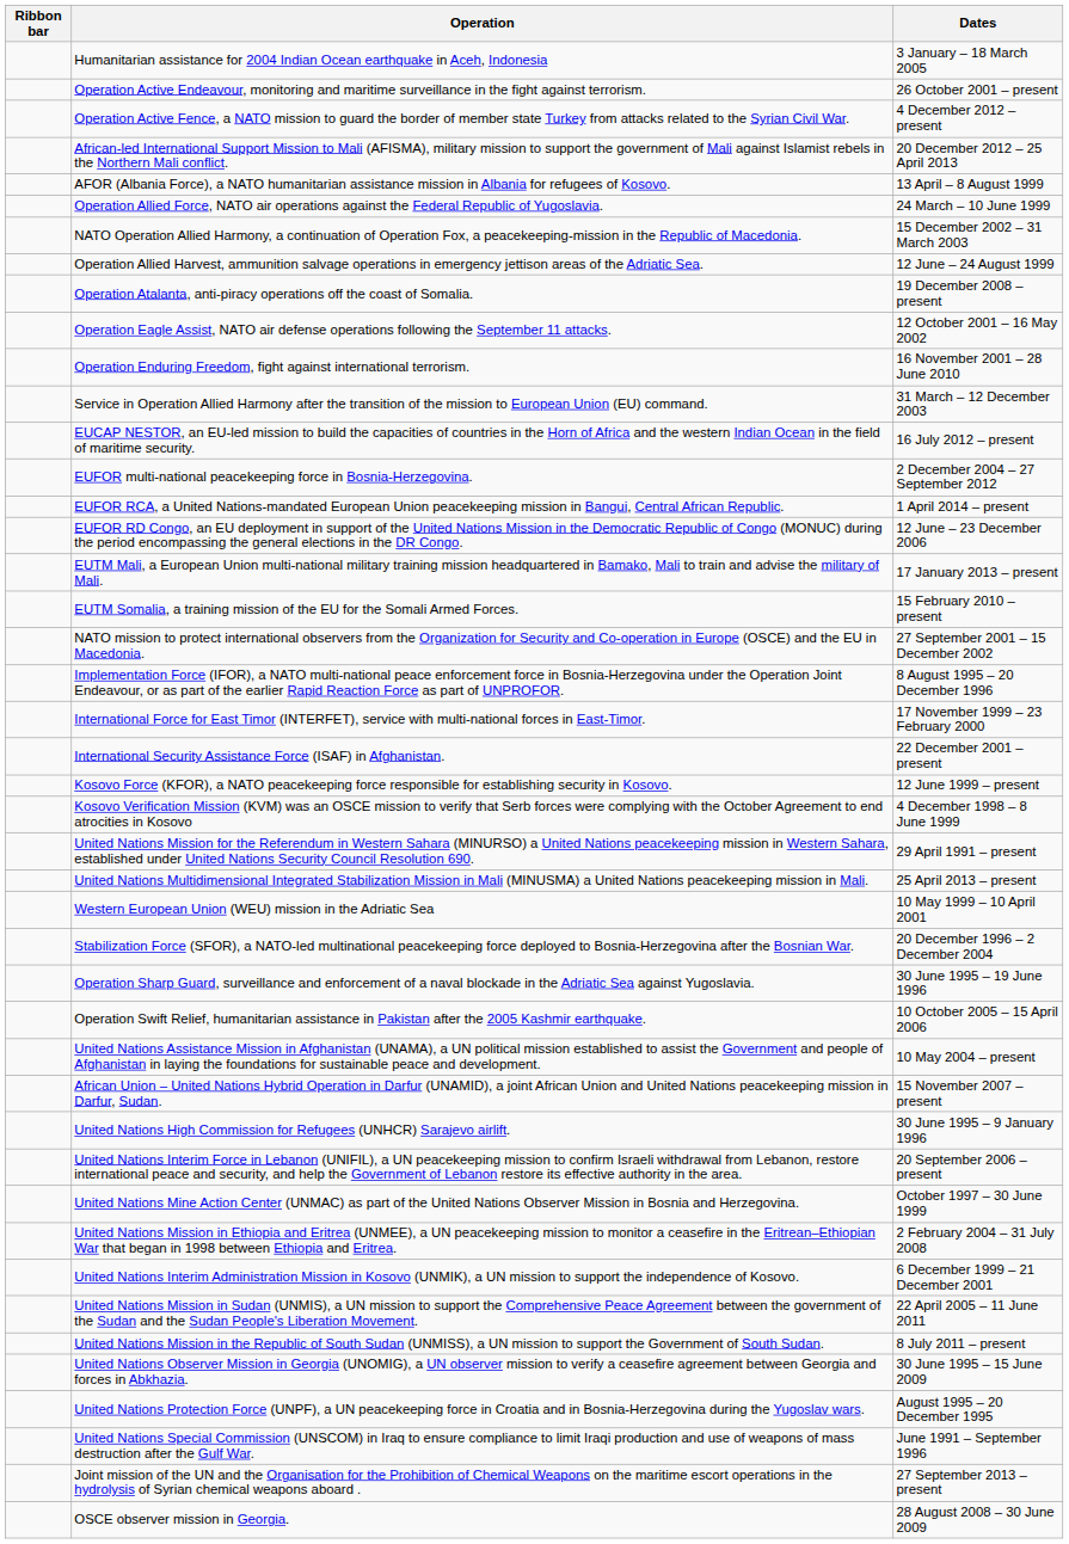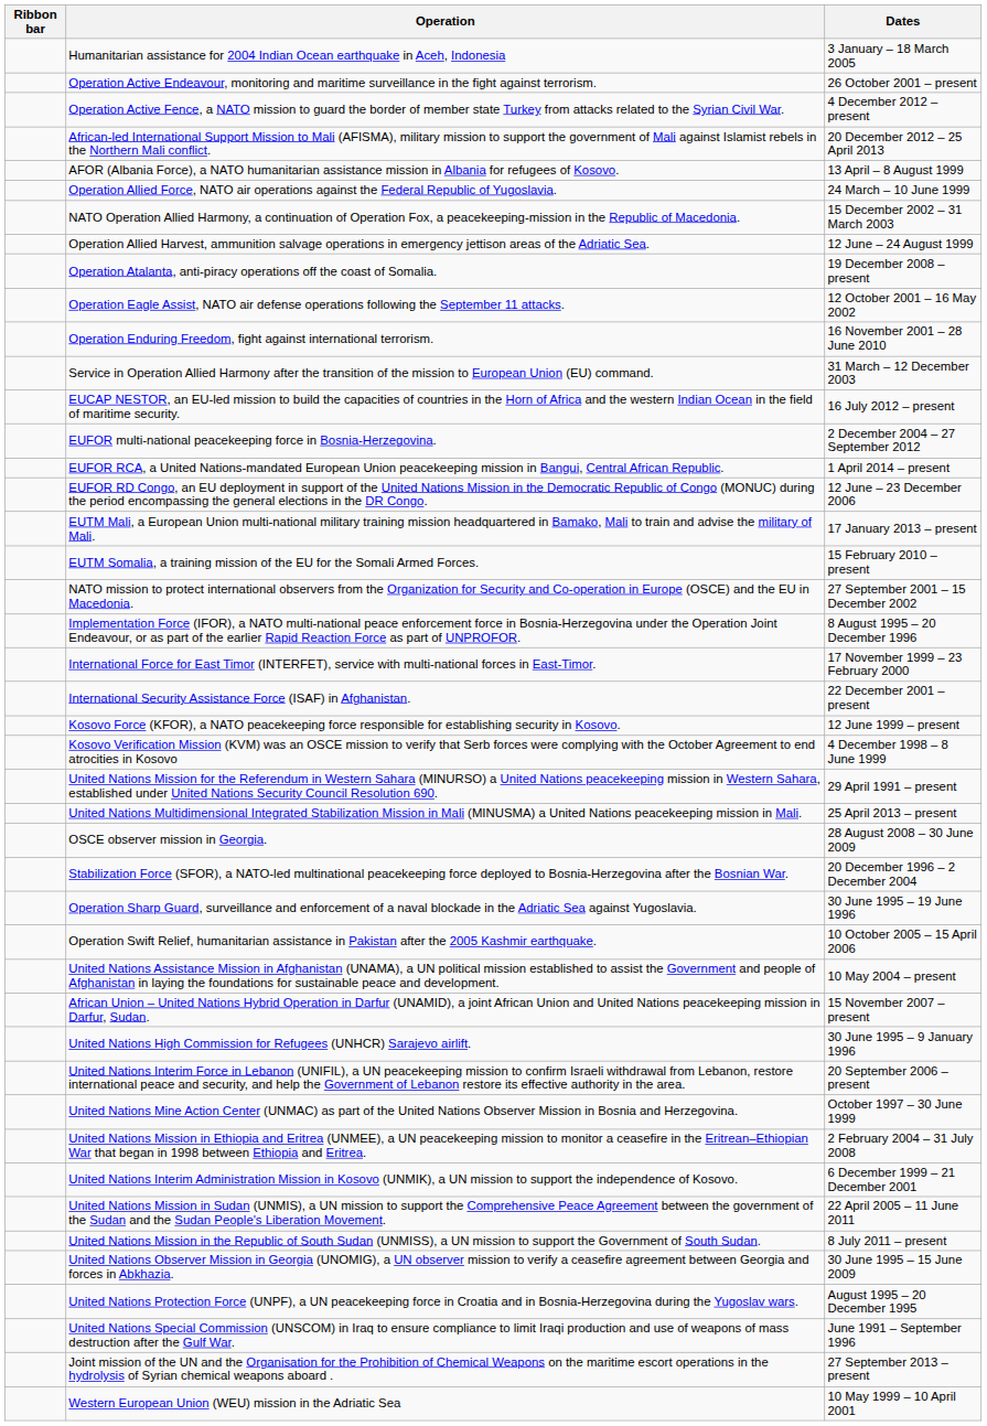 <table class="wikitable">
 <tr>
 <th>Ribbon bar</th>
 <th>Operation</th>
 <th>Dates</th>
 </tr>
 <tr>
 <td></td>
 <td>Humanitarian assistance for <a href='#'>2004 Indian Ocean earthquake</a> in <a href='#'>Aceh</a>, <a href='#'>Indonesia</a></td>
 <td>3 January – 18 March 2005</td>
 </tr>
 <tr>
 <td></td>
 <td><a href='#'>Operation Active Endeavour</a>, monitoring and maritime surveillance in the fight against terrorism.</td>
 <td>26 October 2001 – present</td>
 </tr>
 <tr>
 <td></td>
 <td><a href='#'>Operation Active Fence</a>, a <a href='#'>NATO</a> mission to guard the border of member state <a href='#'>Turkey</a> from attacks related to the <a href='#'>Syrian Civil War</a>.</td>
 <td>4 December 2012 – present</td>
 </tr>
 <tr>
 <td></td>
 <td><a href='#'>African-led International Support Mission to Mali</a> (AFISMA), military mission to support the government of <a href='#'>Mali</a> against Islamist rebels in the <a href='#'>Northern Mali conflict</a>.</td>
 <td>20 December 2012 – 25 April 2013</td>
 </tr>
 <tr>
 <td></td>
 <td>AFOR (Albania Force), a NATO humanitarian assistance mission in <a href='#'>Albania</a> for refugees of <a href='#'>Kosovo</a>.</td>
 <td>13 April – 8 August 1999</td>
 </tr>
 <tr>
 <td></td>
 <td><a href='#'>Operation Allied Force</a>, NATO air operations against the <a href='#'>Federal Republic of Yugoslavia</a>.</td>
 <td>24 March – 10 June 1999</td>
 </tr>
 <tr>
 <td></td>
 <td>NATO Operation Allied Harmony, a continuation of Operation Fox, a peacekeeping-mission in the <a href='#'>Republic of Macedonia</a>.</td>
 <td>15 December 2002 – 31 March 2003</td>
 </tr>
 <tr>
 <td></td>
 <td>Operation Allied Harvest, ammunition salvage operations in emergency jettison areas of the <a href='#'>Adriatic Sea</a>.</td>
 <td>12 June – 24 August 1999</td>
 </tr>
 <tr>
 <td></td>
 <td><a href='#'>Operation Atalanta</a>, anti-piracy operations off the coast of Somalia.</td>
 <td>19 December 2008 – present</td>
 </tr>
 <tr>
 <td></td>
 <td><a href='#'>Operation Eagle Assist</a>, NATO air defense operations following the <a href='#'>September 11 attacks</a>.</td>
 <td>12 October 2001 – 16 May 2002</td>
 </tr>
 <tr>
 <td></td>
 <td><a href='#'>Operation Enduring Freedom</a>, fight against international terrorism.</td>
 <td>16 November 2001 – 28 June 2010</td>
 </tr>
 <tr>
 <td></td>
 <td>Service in Operation Allied Harmony after the transition of the mission to <a href='#'>European Union</a> (EU) command.</td>
 <td>31 March – 12 December 2003</td>
 </tr>
 <tr>
 <td></td>
 <td><a href='#'>EUCAP NESTOR</a>, an EU-led mission to build the capacities of countries in the <a href='#'>Horn of Africa</a> and the western <a href='#'>Indian Ocean</a> in the field of maritime security.</td>
 <td>16 July 2012 – present</td>
 </tr>
 <tr>
 <td></td>
 <td><a href='#'>EUFOR</a> multi-national peacekeeping force in <a href='#'>Bosnia-Herzegovina</a>.</td>
 <td>2 December 2004 – 27 September 2012</td>
 </tr>
 <tr>
 <td></td>
 <td><a href='#'>EUFOR RCA</a>, a United Nations-mandated European Union peacekeeping mission in <a href='#'>Bangui</a>, <a href='#'>Central African Republic</a>.</td>
 <td>1 April 2014 – present</td>
 </tr>
 <tr>
 <td></td>
 <td><a href='#'>EUFOR RD Congo</a>, an EU deployment in support of the <a href='#'>United Nations Mission in the Democratic Republic of Congo</a> (MONUC) during the period encompassing the general elections in the <a href='#'>DR Congo</a>.</td>
 <td>12 June – 23 December 2006</td>
 </tr>
 <tr>
 <td></td>
 <td><a href='#'>EUTM Mali</a>, a European Union multi-national military training mission headquartered in <a href='#'>Bamako</a>, <a href='#'>Mali</a> to train and advise the <a href='#'>military of Mali</a>.</td>
 <td>17 January 2013 – present</td>
 </tr>
 <tr>
 <td></td>
 <td><a href='#'>EUTM Somalia</a>, a training mission of the EU for the Somali Armed Forces.</td>
 <td>15 February 2010 – present</td>
 </tr>
 <tr>
 <td></td>
 <td>NATO mission to protect international observers from the <a href='#'>Organization for Security and Co-operation in Europe</a> (OSCE) and the EU in <a href='#'>Macedonia</a>.</td>
 <td>27 September 2001 – 15 December 2002</td>
 </tr>
 <tr>
 <td></td>
 <td><a href='#'>Implementation Force</a> (IFOR), a NATO multi-national peace enforcement force in Bosnia-Herzegovina under the Operation Joint Endeavour, or as part of the earlier <a href='#'>Rapid Reaction Force</a> as part of <a href='#'>UNPROFOR</a>.</td>
 <td>8 August 1995 – 20 December 1996</td>
 </tr>
 <tr>
 <td></td>
 <td><a href='#'>International Force for East Timor</a> (INTERFET), service with multi-national forces in <a href='#'>East-Timor</a>.</td>
 <td>17 November 1999 – 23 February 2000</td>
 </tr>
 <tr>
 <td></td>
 <td><a href='#'>International Security Assistance Force</a> (ISAF) in <a href='#'>Afghanistan</a>.</td>
 <td>22 December 2001 – present</td>
 </tr>
 <tr>
 <td></td>
 <td><a href='#'>Kosovo Force</a> (KFOR), a NATO peacekeeping force responsible for establishing security in <a href='#'>Kosovo</a>.</td>
 <td>12 June 1999 – present</td>
 </tr>
 <tr>
 <td></td>
 <td><a href='#'>Kosovo Verification Mission</a> (KVM) was an OSCE mission to verify that Serb forces were complying with the October Agreement to end atrocities in Kosovo</td>
 <td>4 December 1998 – 8 June 1999</td>
 </tr>
 <tr>
 <td></td>
 <td><a href='#'>United Nations Mission for the Referendum in Western Sahara</a> (MINURSO) a <a href='#'>United Nations peacekeeping</a> mission in <a href='#'>Western Sahara</a>, established under <a href='#'>United Nations Security Council Resolution 690</a>.</td>
 <td>29 April 1991 – present</td>
 </tr>
 <tr>
 <td></td>
 <td><a href='#'>United Nations Multidimensional Integrated Stabilization Mission in Mali</a> (MINUSMA) a United Nations peacekeeping mission in <a href='#'>Mali</a>.</td>
 <td>25 April 2013 – present</td>
 </tr>
 <tr>
 <td></td>
-<td><a href='#'>Western European Union</a> (WEU) mission in the Adriatic Sea</td>
-<td>10 May 1999 – 10 April 2001</td>
+<td>OSCE observer mission in <a href='#'>Georgia</a>.</td>
+<td>28 August 2008 – 30 June 2009</td>
 </tr>
 <tr>
 <td></td>
 <td><a href='#'>Stabilization Force</a> (SFOR), a NATO-led multinational peacekeeping force deployed to Bosnia-Herzegovina after the <a href='#'>Bosnian War</a>.</td>
 <td>20 December 1996 – 2 December 2004</td>
 </tr>
 <tr>
 <td></td>
 <td><a href='#'>Operation Sharp Guard</a>, surveillance  and enforcement of a naval blockade in the <a href='#'>Adriatic Sea</a> against Yugoslavia.</td>
 <td>30 June 1995 – 19 June 1996</td>
 </tr>
 <tr>
 <td></td>
 <td>Operation Swift Relief, humanitarian assistance in <a href='#'>Pakistan</a> after the <a href='#'>2005 Kashmir earthquake</a>.</td>
 <td>10 October 2005 – 15 April 2006</td>
 </tr>
 <tr>
 <td></td>
 <td><a href='#'>United Nations Assistance Mission in Afghanistan</a> (UNAMA), a UN political mission established to assist the <a href='#'>Government</a> and people of <a href='#'>Afghanistan</a> in laying the foundations for sustainable peace and development.</td>
 <td>10 May 2004 – present</td>
 </tr>
 <tr>
 <td></td>
 <td><a href='#'>African Union – United Nations Hybrid Operation in Darfur</a> (UNAMID), a joint African Union and United Nations peacekeeping mission in <a href='#'>Darfur</a>, <a href='#'>Sudan</a>.</td>
 <td>15 November 2007 – present</td>
 </tr>
 <tr>
 <td></td>
 <td><a href='#'>United Nations High Commission for Refugees</a> (UNHCR)  <a href='#'>Sarajevo airlift</a>.</td>
 <td>30 June 1995 – 9 January 1996</td>
 </tr>
 <tr>
 <td></td>
 <td><a href='#'>United Nations Interim Force in Lebanon</a> (UNIFIL), a UN peacekeeping mission to confirm Israeli withdrawal from Lebanon, restore international peace and security, and help the <a href='#'>Government of Lebanon</a> restore its effective authority in the area.</td>
 <td>20 September 2006 – present</td>
 </tr>
 <tr>
 <td></td>
 <td><a href='#'>United Nations Mine Action Center</a> (UNMAC) as part of the United Nations Observer Mission in Bosnia and Herzegovina.</td>
 <td>October 1997 – 30 June 1999</td>
 </tr>
 <tr>
 <td></td>
 <td><a href='#'>United Nations Mission in Ethiopia and Eritrea</a> (UNMEE), a UN peacekeeping mission to monitor a ceasefire in the <a href='#'>Eritrean–Ethiopian War</a> that began in 1998 between <a href='#'>Ethiopia</a> and <a href='#'>Eritrea</a>.</td>
 <td>2 February 2004 – 31 July 2008</td>
 </tr>
 <tr>
 <td></td>
 <td><a href='#'>United Nations Interim Administration Mission in Kosovo</a> (UNMIK), a UN mission to support the independence of Kosovo.</td>
 <td>6 December 1999 – 21 December 2001</td>
 </tr>
 <tr>
 <td></td>
 <td><a href='#'>United Nations Mission in Sudan</a> (UNMIS), a UN mission to support the <a href='#'>Comprehensive Peace Agreement</a> between the government of the <a href='#'>Sudan</a> and the <a href='#'>Sudan People's Liberation Movement</a>.</td>
 <td>22 April 2005 – 11 June 2011</td>
 </tr>
 <tr>
 <td></td>
 <td><a href='#'>United Nations Mission in the Republic of South Sudan</a> (UNMISS), a UN mission to support the Government of <a href='#'>South Sudan</a>.</td>
 <td>8 July 2011 – present</td>
 </tr>
 <tr>
 <td></td>
 <td><a href='#'>United Nations Observer Mission in Georgia</a> (UNOMIG), a <a href='#'>UN observer</a> mission to verify a ceasefire agreement between Georgia and forces in <a href='#'>Abkhazia</a>.</td>
 <td>30 June 1995 – 15 June 2009</td>
 </tr>
 <tr>
 <td></td>
 <td><a href='#'>United Nations Protection Force</a> (UNPF), a UN peacekeeping force in Croatia and in Bosnia-Herzegovina during the <a href='#'>Yugoslav wars</a>.</td>
 <td>August 1995 – 20 December 1995</td>
 </tr>
 <tr>
 <td></td>
 <td><a href='#'>United Nations Special Commission</a> (UNSCOM) in Iraq to ensure compliance to limit Iraqi production and use of weapons of mass destruction after the <a href='#'>Gulf War</a>.</td>
 <td>June 1991 – September 1996</td>
 </tr>
 <tr>
 <td></td>
 <td>Joint mission of the UN and the <a href='#'>Organisation for the Prohibition of Chemical Weapons</a> on the maritime escort operations in the <a href='#'>hydrolysis</a> of Syrian chemical weapons aboard .</td>
 <td>27 September 2013 – present</td>
 </tr>
 <tr>
 <td></td>
-<td>OSCE observer mission in <a href='#'>Georgia</a>.</td>
-<td>28 August 2008 – 30 June 2009</td>
+<td><a href='#'>Western European Union</a> (WEU) mission in the Adriatic Sea</td>
+<td>10 May 1999 – 10 April 2001</td>
 </tr>
 </table>
